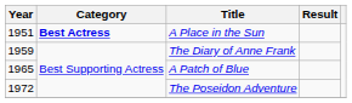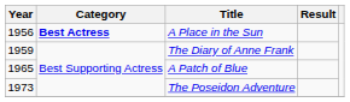 <table class="wikitable">
 <tr>
 <th>Year</th>
 <th>Category</th>
 <th>Title</th>
 <th>Result</th>
 <th></th>
 </tr>
 <tr>
-<td>1951</td>
+<td>1956</td>
 <td><strong><a href='#'>Best Actress</a></strong></td>
 <td><em><a href='#'>A Place in the Sun</a></em></td>
 <td></td>
 <td align=center rowspan=4></td>
 </tr>
 <tr>
 <td>1959</td>
 <td rowspan=3><a href='#'>Best Supporting Actress</a></td>
 <td><em><a href='#'>The Diary of Anne Frank</a></em></td>
 <td></td>
 </tr>
 <tr>
 <td>1965</td>
 <td><em><a href='#'>A Patch of Blue</a></em></td>
 <td></td>
 </tr>
 <tr>
-<td>1972</td>
+<td>1973</td>
 <td><em><a href='#'>The Poseidon Adventure</a></em></td>
 <td></td>
 </tr>
 <tr>
 </tr>
 </table>
